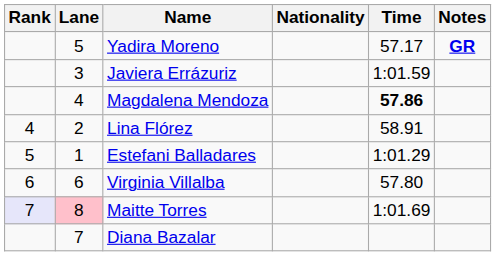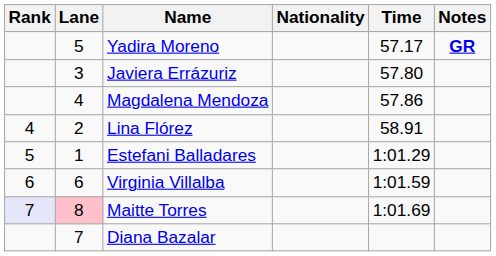 <table class="wikitable sortable" style="text-align:center">
 <tr>
 <th>Rank</th>
 <th>Lane</th>
 <th>Name</th>
 <th>Nationality</th>
 <th>Time</th>
 <th>Notes</th>
 </tr>
 <tr>
 <td></td>
 <td>5</td>
 <td align=left><a href='#'>Yadira Moreno</a></td>
 <td align=left></td>
 <td>57.17</td>
 <td><strong><a href='#'>GR</a></strong></td>
 </tr>
 <tr>
 <td></td>
 <td>3</td>
 <td align=left><a href='#'>Javiera Errázuriz</a></td>
 <td align=left></td>
-<td>1:01.59</td>
+<td>57.80</td>
 <td></td>
 </tr>
 <tr>
 <td></td>
 <td>4</td>
 <td align=left><a href='#'>Magdalena Mendoza</a></td>
 <td align=left></td>
-<td><strong>57.86</strong></td>
+<td>57.86</td>
 <td></td>
 </tr>
 <tr>
 <td>4</td>
 <td>2</td>
 <td align=left><a href='#'>Lina Flórez</a></td>
 <td align=left></td>
 <td>58.91</td>
 <td></td>
 </tr>
 <tr>
 <td>5</td>
 <td>1</td>
 <td align=left><a href='#'>Estefani Balladares</a></td>
 <td align=left></td>
 <td>1:01.29</td>
 <td></td>
 </tr>
 <tr>
 <td>6</td>
 <td>6</td>
 <td align=left><a href='#'>Virginia Villalba</a></td>
 <td align=left></td>
-<td>57.80</td>
+<td>1:01.59</td>
 <td></td>
 </tr>
 <tr>
 <td style="background: lavender;">7</td>
 <td style="background: pink;">8</td>
 <td align=left><a href='#'>Maitte Torres</a></td>
 <td align=left></td>
 <td>1:01.69</td>
 <td></td>
 </tr>
 <tr>
 <td></td>
 <td>7</td>
 <td align=left><a href='#'>Diana Bazalar</a></td>
 <td align=left></td>
 <td></td>
 <td></td>
 </tr>
 </table>
